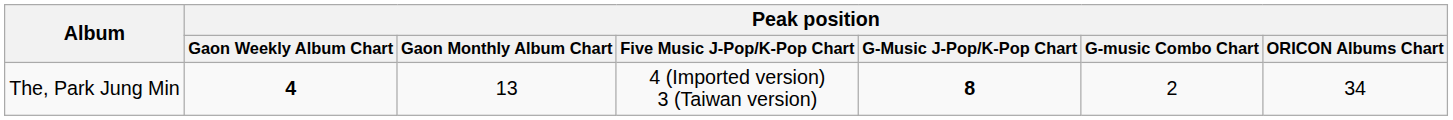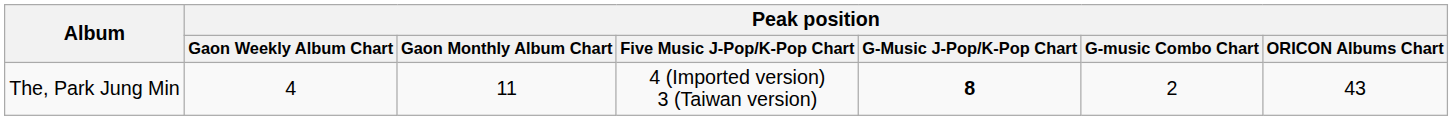 <table class="wikitable" style="text-align:center;">
 <tr>
 <th rowspan="2">Album</th>
 <th colspan="9">Peak position</th>
 </tr>
 <tr style="font-size:smaller;">
 <th><strong>Gaon Weekly Album Chart</strong></th>
 <th><strong>Gaon Monthly Album Chart</strong></th>
 <th><strong>Five Music J-Pop/K-Pop Chart</strong></th>
 <th><strong>G-Music J-Pop/K-Pop Chart</strong></th>
 <th><strong>G-music Combo Chart</strong> </th>
 <th><strong>ORICON Albums Chart</strong> </th>
 </tr>
 <tr>
 <td align="left">The, Park Jung Min</td>
-<td><strong>4</strong></td>
-<td>13</td>
+<td>4</td>
+<td>11</td>
 <td>4 (Imported version)<br>3 (Taiwan version)</td>
 <td><strong>8</strong></td>
 <td>2</td>
-<td>34</td>
+<td>43</td>
 </tr>
 </table>
